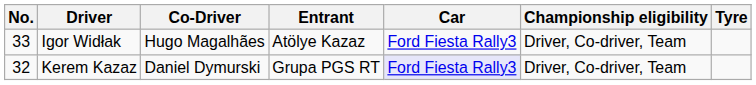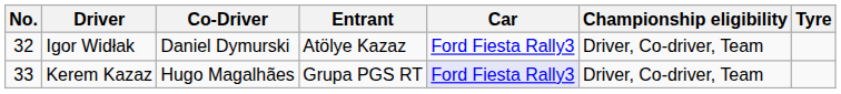 <table class="wikitable" style="font-size: 85%;">
 <tr>
 <th>No.</th>
 <th>Driver</th>
 <th>Co-Driver</th>
 <th>Entrant</th>
 <th>Car</th>
 <th>Championship eligibility</th>
 <th>Tyre</th>
 </tr>
 <tr>
-<td align="center">33</td>
+<td align="center">32</td>
 <td> Igor Widłak</td>
-<td> Hugo Magalhães</td>
+<td> Daniel Dymurski</td>
 <td> Atölye Kazaz</td>
 <td><a href='#'>Ford Fiesta Rally3</a></td>
 <td>Driver, Co-driver, Team</td>
 <td align="center"></td>
 </tr>
 <tr>
-<td align="center">32</td>
+<td align="center">33</td>
 <td> Kerem Kazaz</td>
-<td> Daniel Dymurski</td>
+<td> Hugo Magalhães</td>
 <td> Grupa PGS RT</td>
 <td style="background: lavender;"><a href='#'>Ford Fiesta Rally3</a></td>
 <td>Driver, Co-driver, Team</td>
 <td align="center"></td>
 </tr>
 </table>
